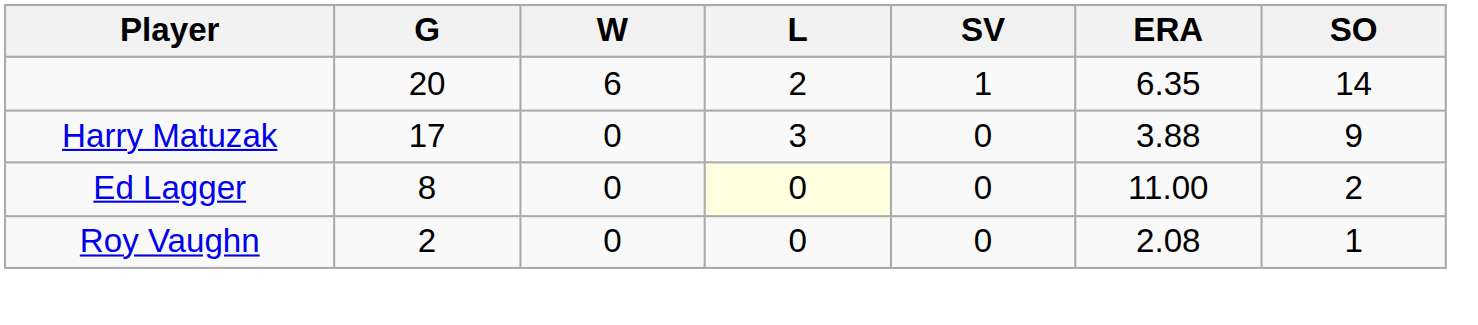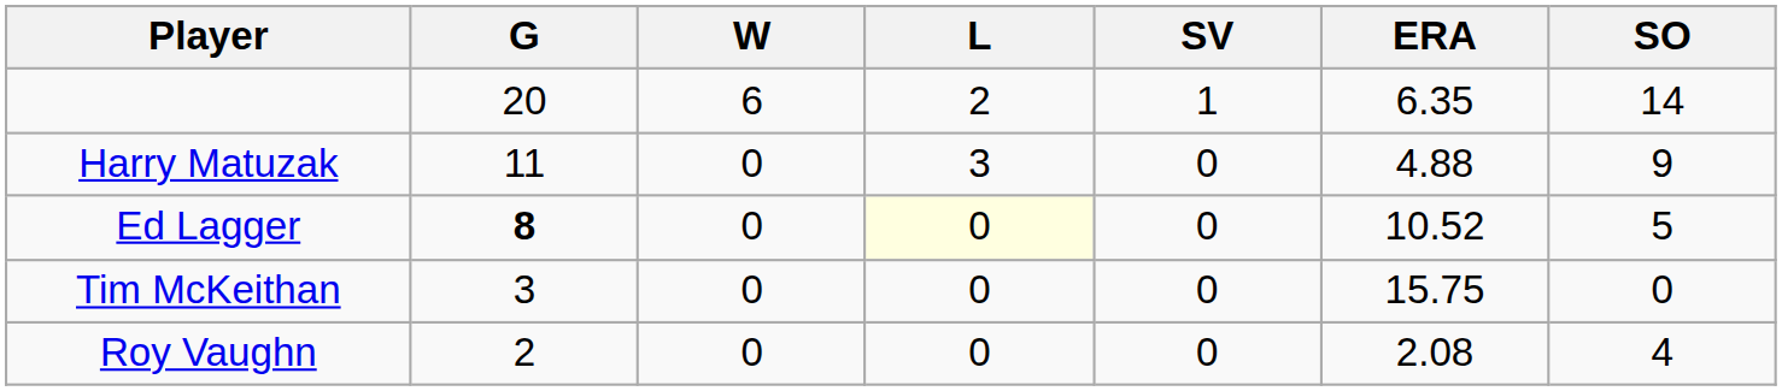 <table class="wikitable sortable">
 <tr>
 <th bgcolor="#DDDDFF" width="16%">Player</th>
 <th bgcolor="#DDDDFF" width="9%">G</th>
 <th bgcolor="#DDDDFF" width="9%">W</th>
 <th bgcolor="#DDDDFF" width="9%">L</th>
 <th bgcolor="#DDDDFF" width="9%">SV</th>
 <th bgcolor="#DDDDFF" width="9%">ERA</th>
 <th bgcolor="#DDDDFF" width="9%">SO</th>
 </tr>
 <tr align="center">
 <td></td>
 <td>20</td>
 <td>6</td>
 <td>2</td>
 <td>1</td>
 <td>6.35</td>
 <td>14</td>
 </tr>
 <tr align="center">
 <td><a href='#'>Harry Matuzak</a></td>
-<td>17</td>
+<td>11</td>
 <td>0</td>
 <td>3</td>
 <td>0</td>
-<td>3.88</td>
+<td>4.88</td>
 <td>9</td>
 </tr>
 <tr align="center">
 <td><a href='#'>Ed Lagger</a></td>
-<td>8</td>
+<td><strong>8</strong></td>
 <td>0</td>
 <td style="background: lightyellow;">0</td>
 <td>0</td>
-<td>11.00</td>
-<td>2</td>
+<td>10.52</td>
+<td>5</td>
+</tr>
+<tr align="center">
+<td><a href='#'>Tim McKeithan</a></td>
+<td>3</td>
+<td>0</td>
+<td>0</td>
+<td>0</td>
+<td>15.75</td>
+<td>0</td>
 </tr>
 <tr align=center>
 <td><a href='#'>Roy Vaughn</a></td>
 <td>2</td>
 <td>0</td>
 <td>0</td>
 <td>0</td>
 <td>2.08</td>
-<td>1</td>
+<td>4</td>
 </tr>
 </table>
